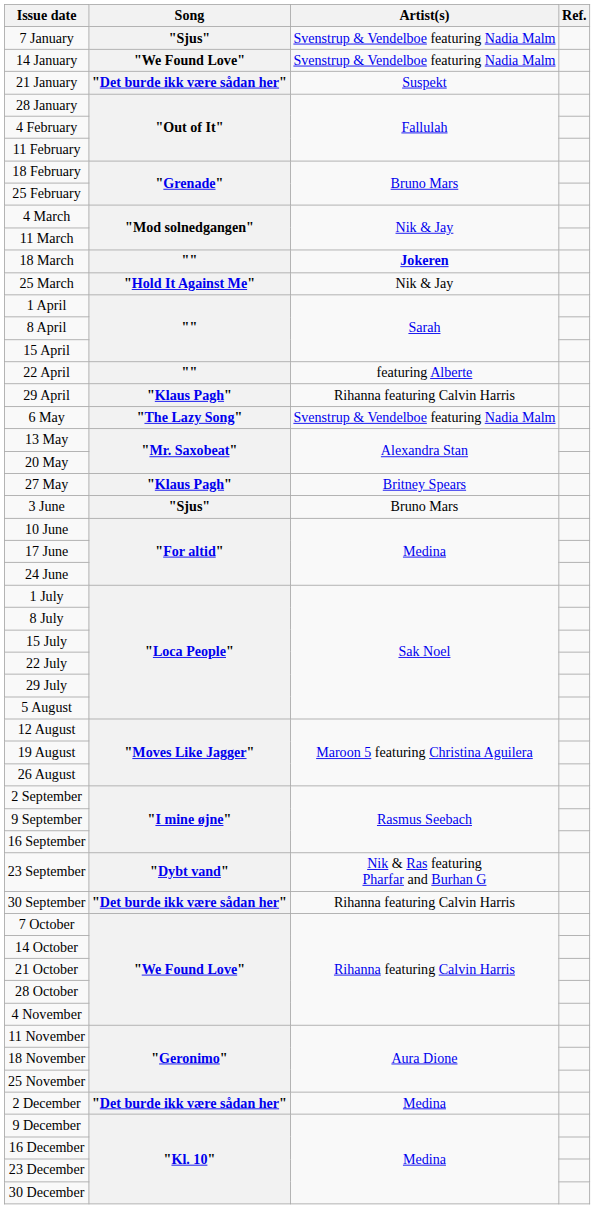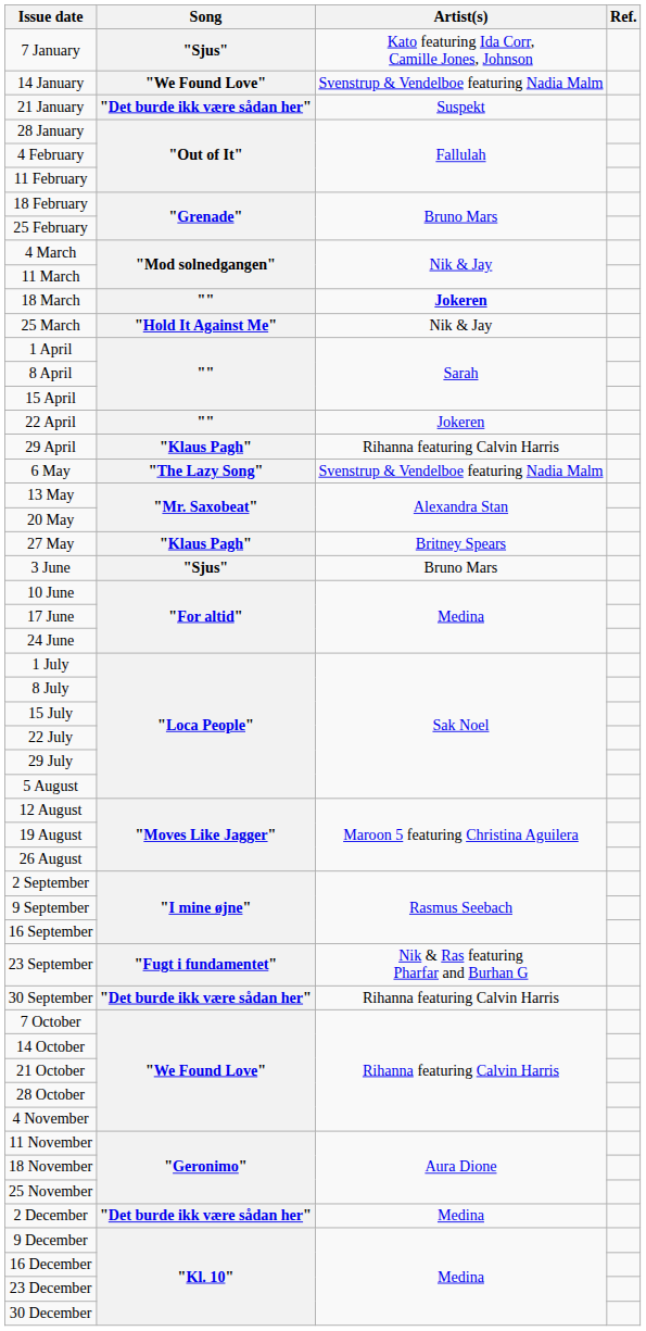 <table class="wikitable plainrowheaders" style="text-align:center;">
 <tr>
 <th scope="col">Issue date</th>
 <th scope="col">Song</th>
 <th scope="col">Artist(s)</th>
 <th scope="col">Ref.</th>
 </tr>
 <tr>
 <td>7 January</td>
 <th scope="row">"Sjus"</th>
-<td><a href='#'>Svenstrup & Vendelboe</a> featuring <a href='#'>Nadia Malm</a></td>
+<td><a href='#'>Kato</a> featuring <a href='#'>Ida Corr</a>,<br><a href='#'>Camille Jones</a>, <a href='#'>Johnson</a></td>
 <td></td>
 </tr>
 <tr>
 <td>14 January</td>
 <th scope="row">"We Found Love"</th>
 <td><a href='#'>Svenstrup & Vendelboe</a> featuring <a href='#'>Nadia Malm</a></td>
 <td></td>
 </tr>
 <tr>
 <td>21 January</td>
 <th scope="row">"<a href='#'>Det burde ikk være sådan her</a>"</th>
 <td><a href='#'>Suspekt</a></td>
 <td></td>
 </tr>
 <tr>
 <td>28 January</td>
 <th scope="row" rowspan="3">"Out of It"</th>
 <td rowspan="3"><a href='#'>Fallulah</a></td>
 <td></td>
 </tr>
 <tr>
 <td>4 February</td>
 <td></td>
 </tr>
 <tr>
 <td>11 February</td>
 <td></td>
 </tr>
 <tr>
 <td>18 February</td>
 <th scope="row" rowspan="2">"<a href='#'>Grenade</a>"</th>
 <td rowspan="2"><a href='#'>Bruno Mars</a></td>
 <td></td>
 </tr>
 <tr>
 <td>25 February</td>
 <td></td>
 </tr>
 <tr>
 <td>4 March</td>
 <th scope="row" rowspan="2">"Mod solnedgangen"</th>
 <td rowspan="2"><a href='#'>Nik & Jay</a></td>
 <td></td>
 </tr>
 <tr>
 <td>11 March</td>
 <td></td>
 </tr>
 <tr>
 <td>18 March</td>
 <th scope="row">""</th>
 <td><strong><a href='#'>Jokeren</a></strong></td>
 <td></td>
 </tr>
 <tr>
 <td>25 March</td>
 <th scope="row">"<a href='#'>Hold It Against Me</a>"</th>
 <td>Nik & Jay</td>
 <td></td>
 </tr>
 <tr>
 <td>1 April</td>
 <th scope="row" rowspan="3">""</th>
 <td rowspan="3"><a href='#'>Sarah</a></td>
 <td></td>
 </tr>
 <tr>
 <td>8 April</td>
 <td></td>
 </tr>
 <tr>
 <td>15 April</td>
 <td></td>
 </tr>
 <tr>
 <td>22 April</td>
 <th scope="row">""</th>
-<td> featuring <a href='#'>Alberte</a></td>
+<td><a href='#'>Jokeren</a></td>
 <td></td>
 </tr>
 <tr>
 <td>29 April</td>
 <th scope="row">"<a href='#'>Klaus Pagh</a>"</th>
 <td>Rihanna featuring Calvin Harris</td>
 <td></td>
 </tr>
 <tr>
 <td>6 May</td>
 <th scope="row">"<a href='#'>The Lazy Song</a>"</th>
 <td><a href='#'>Svenstrup & Vendelboe</a> featuring <a href='#'>Nadia Malm</a></td>
 <td></td>
 </tr>
 <tr>
 <td>13 May</td>
 <th scope="row" rowspan="2">"<a href='#'>Mr. Saxobeat</a>"</th>
 <td rowspan="2"><a href='#'>Alexandra Stan</a></td>
 <td></td>
 </tr>
 <tr>
 <td>20 May</td>
 <td></td>
 </tr>
 <tr>
 <td>27 May</td>
 <th scope="row">"<a href='#'>Klaus Pagh</a>"</th>
 <td><a href='#'>Britney Spears</a></td>
 <td></td>
 </tr>
 <tr>
 <td>3 June</td>
 <th scope="row">"Sjus"</th>
 <td>Bruno Mars</td>
 <td></td>
 </tr>
 <tr>
 <td>10 June</td>
 <th scope="row" rowspan="3">"<a href='#'>For altid</a>"</th>
 <td rowspan="3"><a href='#'>Medina</a></td>
 <td></td>
 </tr>
 <tr>
 <td>17 June</td>
 <td></td>
 </tr>
 <tr>
 <td>24 June</td>
 <td></td>
 </tr>
 <tr>
 <td>1 July</td>
 <th scope="row" rowspan="6">"<a href='#'>Loca People</a>"</th>
 <td rowspan="6"><a href='#'>Sak Noel</a></td>
 <td></td>
 </tr>
 <tr>
 <td>8 July</td>
 <td></td>
 </tr>
 <tr>
 <td>15 July</td>
 <td></td>
 </tr>
 <tr>
 <td>22 July</td>
 <td></td>
 </tr>
 <tr>
 <td>29 July</td>
 <td></td>
 </tr>
 <tr>
 <td>5 August</td>
 <td></td>
 </tr>
 <tr>
 <td>12 August</td>
 <th scope="row" rowspan="3">"<a href='#'>Moves Like Jagger</a>"</th>
 <td rowspan="3"><a href='#'>Maroon 5</a> featuring <a href='#'>Christina Aguilera</a></td>
 <td></td>
 </tr>
 <tr>
 <td>19 August</td>
 <td></td>
 </tr>
 <tr>
 <td>26 August</td>
 <td></td>
 </tr>
 <tr>
 <td>2 September</td>
 <th scope="row" rowspan="3">"<a href='#'>I mine øjne</a>"</th>
 <td rowspan="3"><a href='#'>Rasmus Seebach</a></td>
 <td></td>
 </tr>
 <tr>
 <td>9 September</td>
 <td></td>
 </tr>
 <tr>
 <td>16 September</td>
 <td></td>
 </tr>
 <tr>
 <td>23 September</td>
-<th scope="row">"<a href='#'>Dybt vand</a>"</th>
+<th scope="row">"<a href='#'>Fugt i fundamentet</a>"</th>
 <td><a href='#'>Nik</a> &  <a href='#'>Ras</a> featuring<br><a href='#'>Pharfar</a> and <a href='#'>Burhan G</a></td>
 <td></td>
 </tr>
 <tr>
 <td>30 September</td>
 <th scope="row">"<a href='#'>Det burde ikk være sådan her</a>"</th>
 <td>Rihanna featuring Calvin Harris</td>
 <td></td>
 </tr>
 <tr>
 <td>7 October</td>
 <th scope="row" rowspan="5">"<a href='#'>We Found Love</a>"</th>
 <td rowspan="5"><a href='#'>Rihanna</a> featuring <a href='#'>Calvin Harris</a></td>
 <td></td>
 </tr>
 <tr>
 <td>14 October</td>
 <td></td>
 </tr>
 <tr>
 <td>21 October</td>
 <td></td>
 </tr>
 <tr>
 <td>28 October</td>
 <td></td>
 </tr>
 <tr>
 <td>4 November</td>
 <td></td>
 </tr>
 <tr>
 <td>11 November</td>
 <th scope="row" rowspan="3">"<a href='#'>Geronimo</a>"</th>
 <td rowspan="3"><a href='#'>Aura Dione</a></td>
 <td></td>
 </tr>
 <tr>
 <td>18 November</td>
 <td></td>
 </tr>
 <tr>
 <td>25 November</td>
 <td></td>
 </tr>
 <tr>
 <td>2 December</td>
 <th scope="row">"<a href='#'>Det burde ikk være sådan her</a>"</th>
 <td><a href='#'>Medina</a></td>
 <td></td>
 </tr>
 <tr>
 <td>9 December</td>
 <th scope="row" rowspan="4">"<a href='#'>Kl. 10</a>"</th>
 <td rowspan="4"><a href='#'>Medina</a></td>
 <td></td>
 </tr>
 <tr>
 <td>16 December</td>
 <td></td>
 </tr>
 <tr>
 <td>23 December</td>
 <td></td>
 </tr>
 <tr>
 <td>30 December</td>
 <td></td>
 </tr>
 </table>
